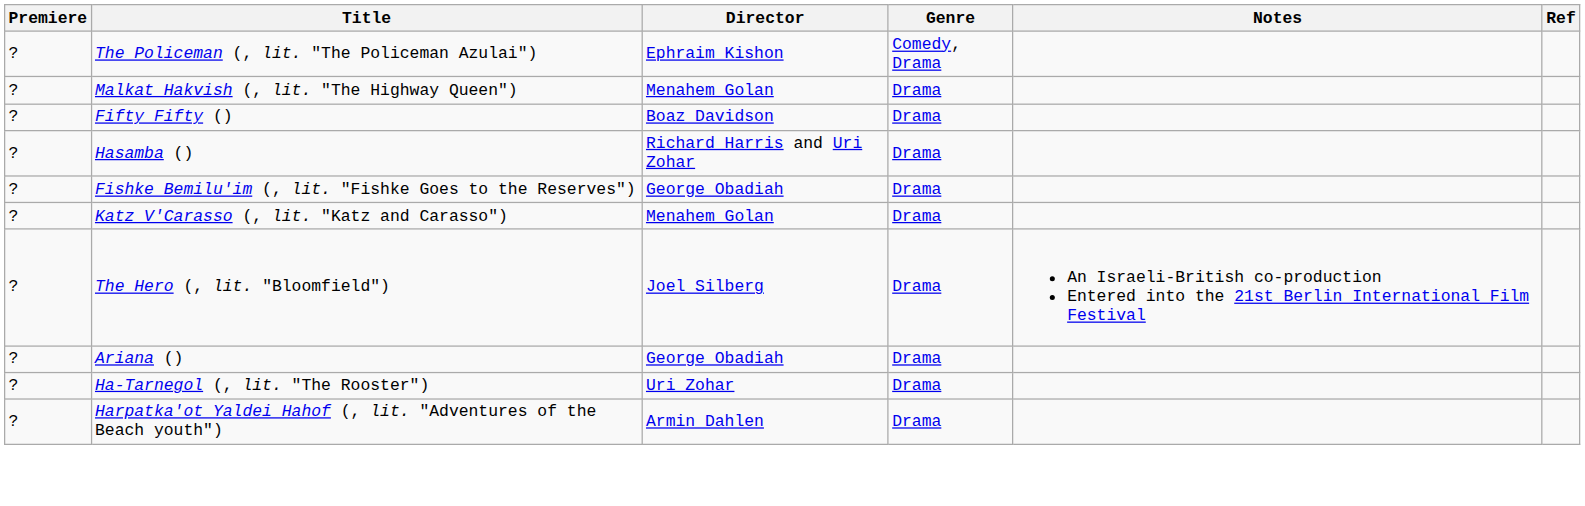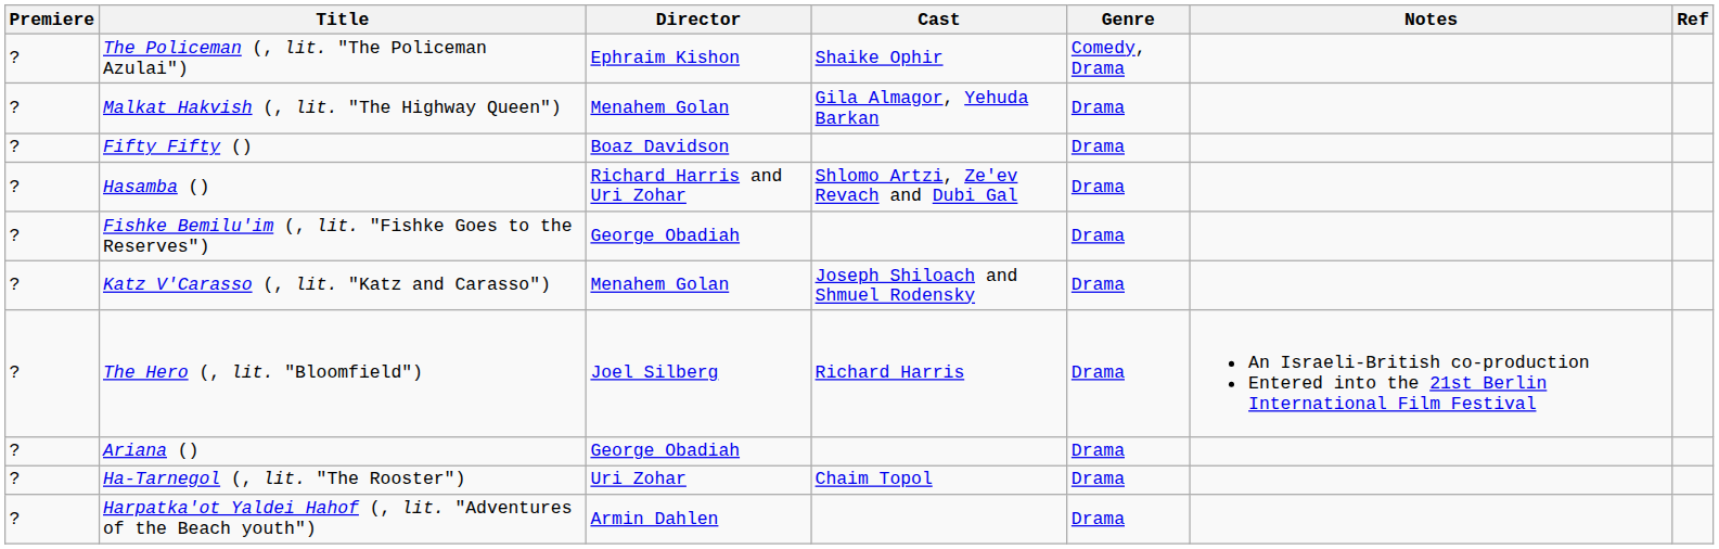 <table class="wikitable">
 <tr>
 <th>Premiere</th>
 <th>Title</th>
 <th>Director</th>
+<th width=15%>Cast</th>
 <th>Genre</th>
 <th>Notes</th>
 <th>Ref</th>
 </tr>
 <tr>
 <td>?</td>
 <td><em><a href='#'>The Policeman</a></em> (, <em>lit.</em> "The Policeman Azulai")</td>
 <td><a href='#'>Ephraim Kishon</a></td>
+<td><a href='#'>Shaike Ophir</a></td>
 <td><a href='#'>Comedy</a>, <a href='#'>Drama</a></td>
 <td></td>
 <td></td>
 </tr>
 <tr>
 <td>?</td>
 <td><em><a href='#'>Malkat Hakvish</a></em> (, <em>lit.</em> "The Highway Queen")</td>
 <td><a href='#'>Menahem Golan</a></td>
+<td><a href='#'>Gila Almagor</a>, <a href='#'>Yehuda Barkan</a></td>
 <td><a href='#'>Drama</a></td>
 <td></td>
 <td></td>
 </tr>
 <tr>
 <td>?</td>
 <td><em><a href='#'>Fifty Fifty</a></em> ()</td>
 <td><a href='#'>Boaz Davidson</a></td>
+<td></td>
 <td><a href='#'>Drama</a></td>
 <td></td>
 <td></td>
 </tr>
 <tr>
 <td>?</td>
 <td><em><a href='#'>Hasamba</a></em> ()</td>
 <td><a href='#'>Richard Harris</a> and <a href='#'>Uri Zohar</a></td>
+<td><a href='#'>Shlomo Artzi</a>, <a href='#'>Ze'ev Revach</a> and <a href='#'>Dubi Gal</a></td>
 <td><a href='#'>Drama</a></td>
 <td></td>
 <td></td>
 </tr>
 <tr>
 <td>?</td>
 <td><em><a href='#'>Fishke Bemilu'im</a></em> (, <em>lit.</em> "Fishke Goes to the Reserves")</td>
 <td><a href='#'>George Obadiah</a></td>
+<td></td>
 <td><a href='#'>Drama</a></td>
 <td></td>
 <td></td>
 </tr>
 <tr>
 <td>?</td>
 <td><em><a href='#'>Katz V'Carasso</a></em> (, <em>lit.</em> "Katz and Carasso")</td>
 <td><a href='#'>Menahem Golan</a></td>
+<td><a href='#'>Joseph Shiloach</a> and <a href='#'>Shmuel Rodensky</a></td>
 <td><a href='#'>Drama</a></td>
 <td></td>
 <td></td>
 </tr>
 <tr>
 <td>?</td>
 <td><em><a href='#'>The Hero</a></em> (, <em>lit.</em> "Bloomfield")</td>
 <td><a href='#'>Joel Silberg</a></td>
+<td><a href='#'>Richard Harris</a></td>
 <td><a href='#'>Drama</a></td>
 <td><br><ul><li>An Israeli-British co-production</li><li>Entered into the <a href='#'>21st Berlin International Film Festival</a></li></ul></td>
 <td></td>
 </tr>
 <tr>
 <td>?</td>
 <td><em><a href='#'>Ariana</a></em> ()</td>
 <td><a href='#'>George Obadiah</a></td>
+<td></td>
 <td><a href='#'>Drama</a></td>
 <td></td>
 <td></td>
 </tr>
 <tr>
 <td>?</td>
 <td><em><a href='#'>Ha-Tarnegol</a></em> (, <em>lit.</em> "The Rooster")</td>
 <td><a href='#'>Uri Zohar</a></td>
+<td><a href='#'>Chaim Topol</a></td>
 <td><a href='#'>Drama</a></td>
 <td></td>
 <td></td>
 </tr>
 <tr>
 <td>?</td>
 <td><em><a href='#'>Harpatka'ot Yaldei Hahof</a></em> (, <em>lit.</em> "Adventures of the Beach youth")</td>
 <td><a href='#'>Armin Dahlen</a></td>
+<td></td>
 <td><a href='#'>Drama</a></td>
 <td></td>
 <td></td>
 </tr>
 </table>
